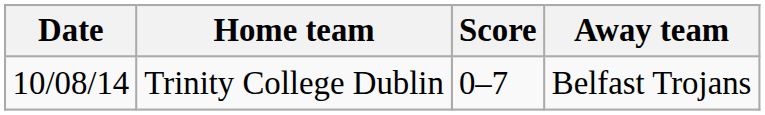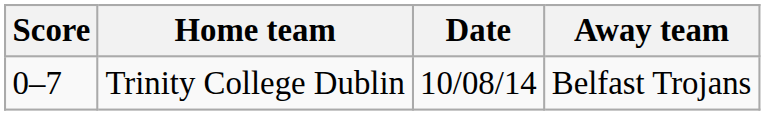 <table class="wikitable">
 <tr>
+<th>Score</th>
+<th>Home team</th>
 <th>Date</th>
-<th>Home team</th>
-<th>Score</th>
 <th>Away team</th>
 </tr>
 <tr>
+<td>0–7</td>
+<td>Trinity College Dublin</td>
 <td>10/08/14</td>
-<td>Trinity College Dublin</td>
-<td>0–7</td>
 <td>Belfast Trojans</td>
 </tr>
 </table>
